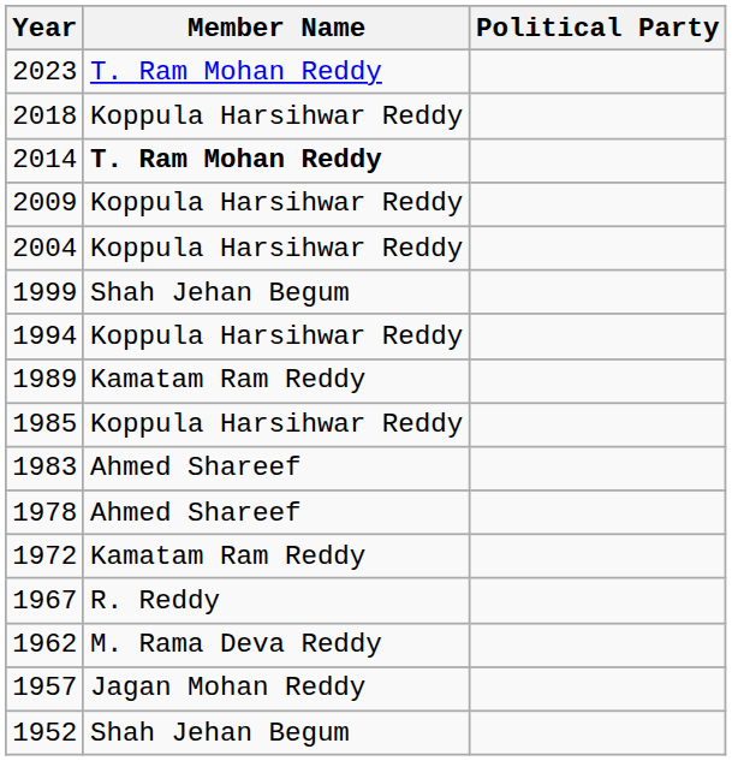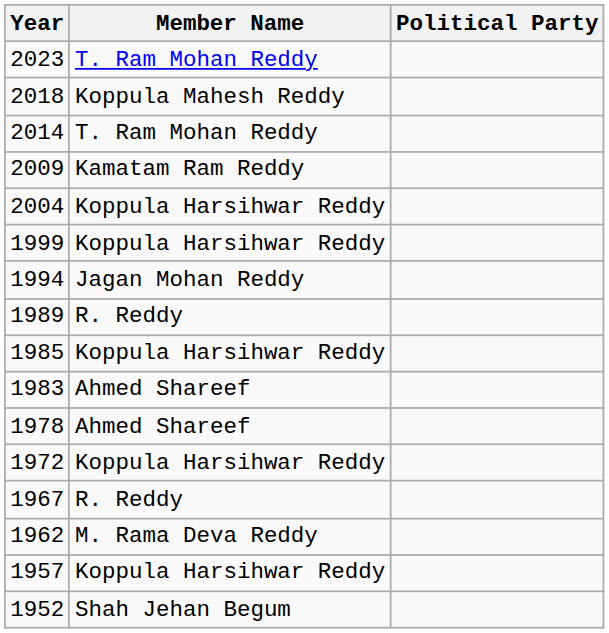 <table class="wikitable">
 <tr>
 <th>Year</th>
 <th>Member Name</th>
 <th colspan=2>Political Party</th>
 </tr>
 <tr>
 <td>2023</td>
 <td><a href='#'>T. Ram Mohan Reddy</a></td>
 <td></td>
 </tr>
 <tr>
 <td>2018</td>
-<td>Koppula Harsihwar Reddy</td>
+<td>Koppula Mahesh Reddy</td>
 <td></td>
 </tr>
 <tr>
 <td>2014</td>
-<td><strong>T. Ram Mohan Reddy</strong></td>
+<td>T. Ram Mohan Reddy</td>
 <td></td>
 </tr>
 <tr>
 <td>2009</td>
-<td>Koppula Harsihwar Reddy</td>
+<td>Kamatam Ram Reddy</td>
 <td></td>
 </tr>
 <tr>
 <td>2004</td>
 <td>Koppula Harsihwar Reddy</td>
 <td></td>
 </tr>
 <tr>
 <td>1999</td>
-<td>Shah Jehan Begum</td>
+<td>Koppula Harsihwar Reddy</td>
 <td></td>
 </tr>
 <tr>
 <td>1994</td>
-<td>Koppula Harsihwar Reddy</td>
+<td>Jagan Mohan Reddy</td>
 <td></td>
 </tr>
 <tr>
 <td>1989</td>
-<td>Kamatam Ram Reddy</td>
+<td>R. Reddy</td>
 <td></td>
 </tr>
 <tr>
 <td>1985</td>
 <td>Koppula Harsihwar Reddy</td>
 <td></td>
 </tr>
 <tr>
 <td>1983</td>
 <td>Ahmed Shareef</td>
 <td></td>
 </tr>
 <tr>
 <td>1978</td>
 <td>Ahmed Shareef</td>
 <td></td>
 </tr>
 <tr>
 <td>1972</td>
-<td>Kamatam Ram Reddy</td>
+<td>Koppula Harsihwar Reddy</td>
 <td></td>
 </tr>
 <tr>
 <td>1967</td>
 <td>R. Reddy</td>
 <td></td>
 </tr>
 <tr>
 <td>1962</td>
 <td>M. Rama Deva Reddy</td>
 <td></td>
 </tr>
 <tr>
 <td>1957</td>
-<td>Jagan Mohan Reddy</td>
+<td>Koppula Harsihwar Reddy</td>
 <td></td>
 </tr>
 <tr>
 <td>1952</td>
 <td>Shah Jehan Begum</td>
 <td></td>
 </tr>
 </table>
